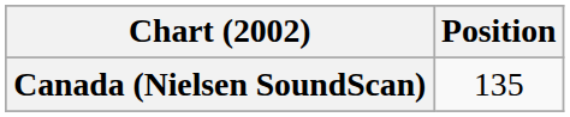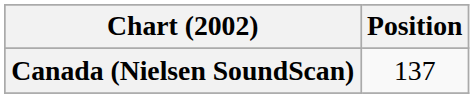 <table class="wikitable plainrowheaders" style="text-align:center">
 <tr>
 <th>Chart (2002)</th>
 <th>Position</th>
 </tr>
 <tr>
 <th scope="row">Canada (Nielsen SoundScan)</th>
-<td>135</td>
+<td>137</td>
 </tr>
 </table>
